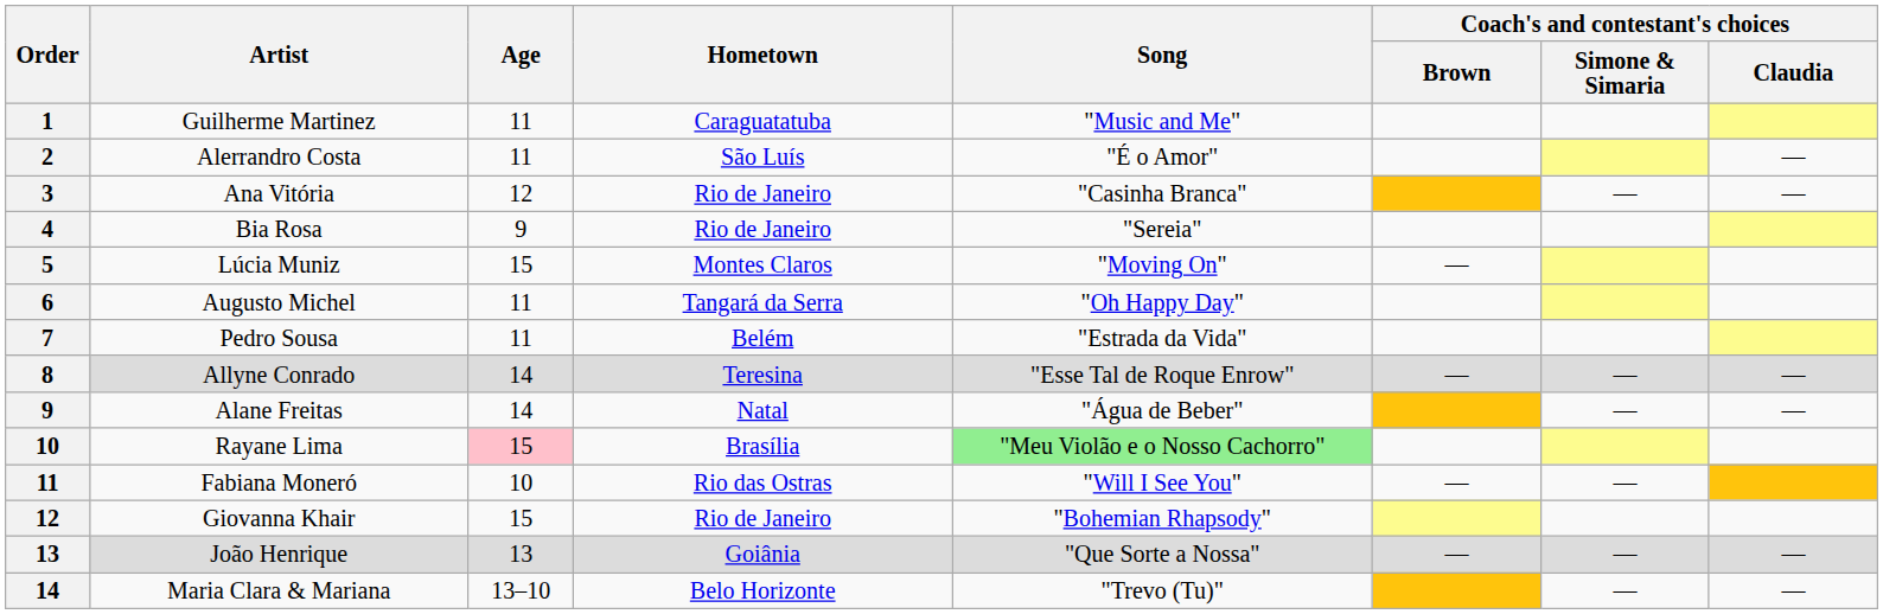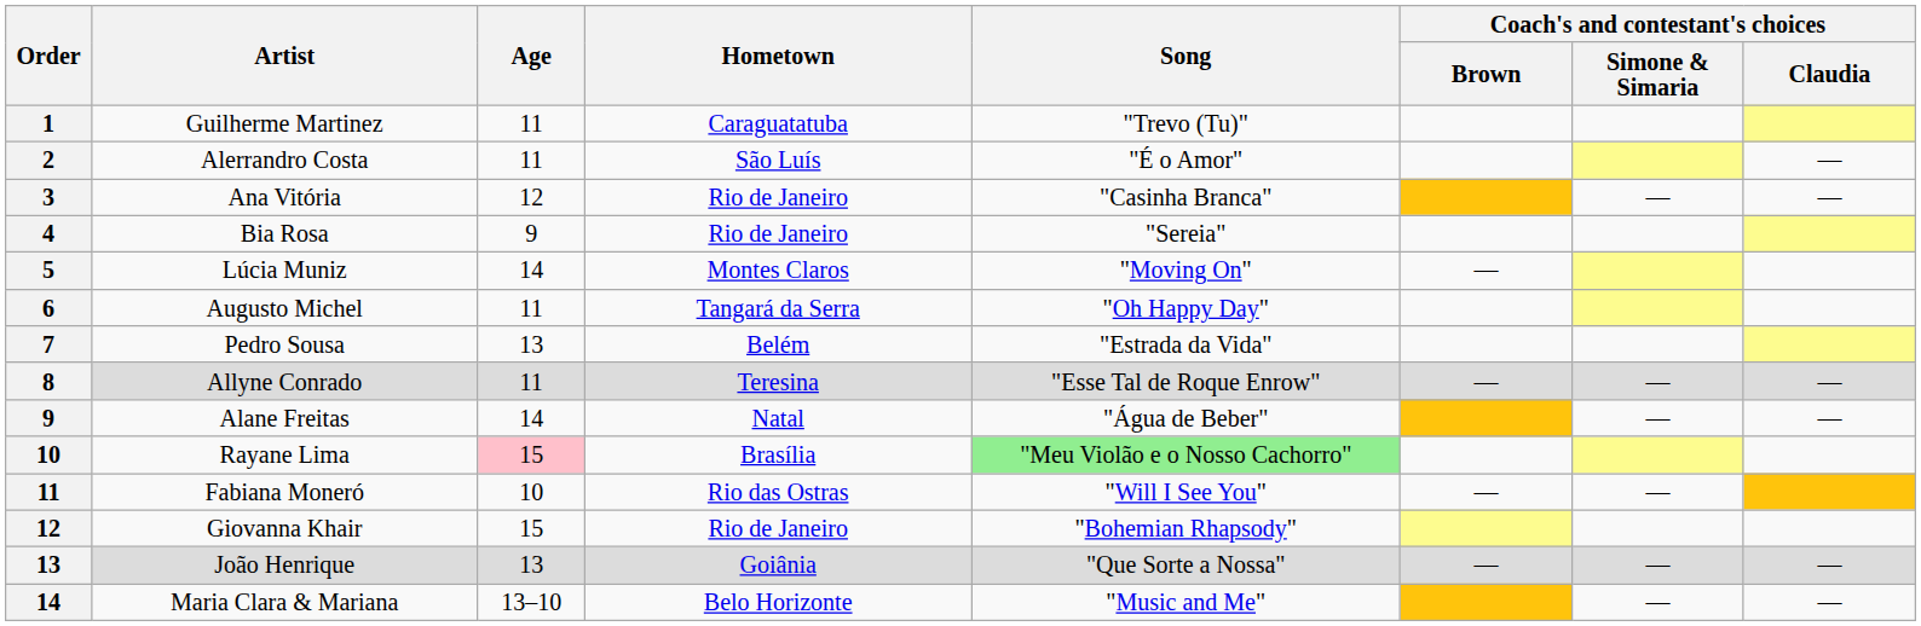 <table class="wikitable" style="text-align:center; line-height:17px; width:100%;">
 <tr>
 <th scope="col" rowspan=2 width="04%">Order</th>
 <th scope="col" rowspan=2 width="18%">Artist</th>
 <th scope="col" rowspan=2 width="05%">Age</th>
 <th scope="col" rowspan=2 width="18%">Hometown</th>
 <th scope="col" rowspan=2 width="20%">Song</th>
 <th scope="col" colspan=3 width="24%">Coach's and contestant's choices</th>
 </tr>
 <tr>
 <th width="08%">Brown</th>
 <th width="08%">Simone & Simaria</th>
 <th width="08%">Claudia</th>
 </tr>
 <tr>
 <th>1</th>
 <td>Guilherme Martinez</td>
 <td>11</td>
 <td><a href='#'>Caraguatatuba</a></td>
-<td>"<a href='#'>Music and Me</a>"</td>
+<td>"Trevo (Tu)"</td>
 <td><strong></strong></td>
 <td><strong></strong></td>
 <td bgcolor=FDFC8F><strong></strong></td>
 </tr>
 <tr>
 <th>2</th>
 <td>Alerrandro Costa</td>
 <td>11</td>
 <td><a href='#'>São Luís</a></td>
 <td>"É o Amor"</td>
 <td><strong></strong></td>
 <td bgcolor=FDFC8F><strong></strong></td>
 <td>—</td>
 </tr>
 <tr>
 <th>3</th>
 <td>Ana Vitória</td>
 <td>12</td>
 <td><a href='#'>Rio de Janeiro</a></td>
 <td>"Casinha Branca"</td>
 <td bgcolor=FFC40C><strong></strong></td>
 <td>—</td>
 <td>—</td>
 </tr>
 <tr>
 <th>4</th>
 <td>Bia Rosa</td>
 <td>9</td>
 <td><a href='#'>Rio de Janeiro</a></td>
 <td>"Sereia"</td>
 <td><strong></strong></td>
 <td><strong></strong></td>
 <td bgcolor=FDFC8F><strong></strong></td>
 </tr>
 <tr>
 <th>5</th>
 <td>Lúcia Muniz</td>
-<td>15</td>
+<td>14</td>
 <td><a href='#'>Montes Claros</a></td>
 <td>"<a href='#'>Moving On</a>"</td>
 <td>—</td>
 <td bgcolor=FDFC8F><strong></strong></td>
 <td><strong></strong></td>
 </tr>
 <tr>
 <th>6</th>
 <td>Augusto Michel</td>
 <td>11</td>
 <td><a href='#'>Tangará da Serra</a></td>
 <td>"<a href='#'>Oh Happy Day</a>"</td>
 <td><strong></strong></td>
 <td bgcolor=FDFC8F><strong></strong></td>
 <td><strong></strong></td>
 </tr>
 <tr>
 <th>7</th>
 <td>Pedro Sousa</td>
-<td>11</td>
+<td>13</td>
 <td><a href='#'>Belém</a></td>
 <td>"Estrada da Vida"</td>
 <td><strong></strong></td>
 <td><strong></strong></td>
 <td bgcolor=FDFC8F><strong></strong></td>
 </tr>
 <tr bgcolor=DCDCDC>
 <th>8</th>
 <td>Allyne Conrado</td>
-<td>14</td>
+<td>11</td>
 <td><a href='#'>Teresina</a></td>
 <td>"Esse Tal de Roque Enrow"</td>
 <td>—</td>
 <td>—</td>
 <td>—</td>
 </tr>
 <tr>
 <th>9</th>
 <td>Alane Freitas</td>
 <td>14</td>
 <td><a href='#'>Natal</a></td>
 <td>"Água de Beber"</td>
 <td bgcolor=FFC40C><strong></strong></td>
 <td>—</td>
 <td>—</td>
 </tr>
 <tr>
 <th>10</th>
 <td>Rayane Lima</td>
 <td style="background: pink;">15</td>
 <td><a href='#'>Brasília</a></td>
 <td style="background: lightgreen;">"Meu Violão e o Nosso Cachorro"</td>
 <td><strong></strong></td>
 <td bgcolor=FDFC8F><strong></strong></td>
 <td><strong></strong></td>
 </tr>
 <tr>
 <th>11</th>
 <td>Fabiana Moneró</td>
 <td>10</td>
 <td><a href='#'>Rio das Ostras</a></td>
 <td>"<a href='#'>Will I See You</a>"</td>
 <td>—</td>
 <td>—</td>
 <td bgcolor=FFC40C><strong></strong></td>
 </tr>
 <tr>
 <th>12</th>
 <td>Giovanna Khair</td>
 <td>15</td>
 <td><a href='#'>Rio de Janeiro</a></td>
 <td>"<a href='#'>Bohemian Rhapsody</a>"</td>
 <td bgcolor=FDFC8F><strong></strong></td>
 <td><strong></strong></td>
 <td><strong></strong></td>
 </tr>
 <tr bgcolor=DCDCDC>
 <th>13</th>
 <td>João Henrique</td>
 <td>13</td>
 <td><a href='#'>Goiânia</a></td>
 <td>"Que Sorte a Nossa"</td>
 <td>—</td>
 <td>—</td>
 <td>—</td>
 </tr>
 <tr>
 <th>14</th>
 <td>Maria Clara & Mariana</td>
 <td>13–10</td>
 <td><a href='#'>Belo Horizonte</a></td>
-<td>"Trevo (Tu)"</td>
+<td>"<a href='#'>Music and Me</a>"</td>
 <td bgcolor=FFC40C><strong></strong></td>
 <td>—</td>
 <td>—</td>
 </tr>
 </table>
